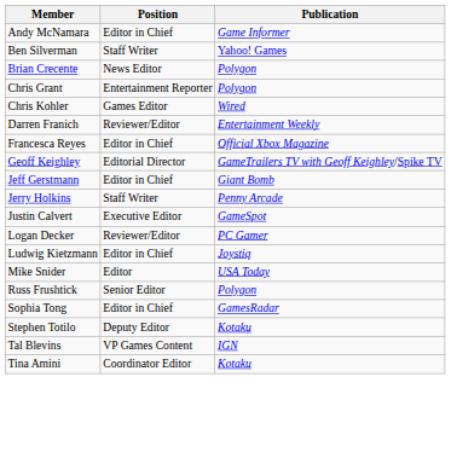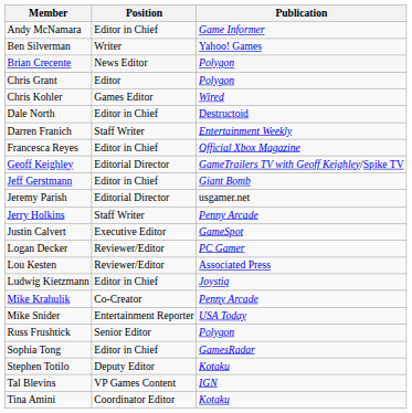 <table class="wikitable">
 <tr>
 <th>Member</th>
 <th>Position</th>
 <th>Publication</th>
 </tr>
 <tr>
 <td>Andy McNamara</td>
 <td>Editor in Chief</td>
 <td><em><a href='#'>Game Informer</a></em></td>
 </tr>
 <tr>
 <td>Ben Silverman</td>
-<td>Staff Writer</td>
+<td>Writer</td>
 <td><a href='#'>Yahoo! Games</a></td>
 </tr>
 <tr>
 <td><a href='#'>Brian Crecente</a></td>
 <td>News Editor</td>
 <td><em><a href='#'>Polygon</a></em></td>
 </tr>
 <tr>
 <td>Chris Grant</td>
-<td>Entertainment Reporter</td>
+<td>Editor</td>
 <td><em><a href='#'>Polygon</a></em></td>
 </tr>
 <tr>
 <td>Chris Kohler</td>
 <td>Games Editor</td>
 <td><em><a href='#'>Wired</a></em></td>
 </tr>
 <tr>
+<td>Dale North</td>
+<td>Editor in Chief</td>
+<td><a href='#'>Destructoid</a></td>
+</tr>
+<tr>
 <td>Darren Franich</td>
-<td>Reviewer/Editor</td>
+<td>Staff Writer</td>
 <td><em><a href='#'>Entertainment Weekly</a></em></td>
 </tr>
 <tr>
 <td>Francesca Reyes</td>
 <td>Editor in Chief</td>
 <td><em><a href='#'>Official Xbox Magazine</a></em></td>
 </tr>
 <tr>
 <td><a href='#'>Geoff Keighley</a></td>
 <td>Editorial Director</td>
 <td><em><a href='#'>GameTrailers TV with Geoff Keighley</a></em>/<a href='#'>Spike TV</a></td>
 </tr>
 <tr>
 <td><a href='#'>Jeff Gerstmann</a></td>
 <td>Editor in Chief</td>
 <td><em><a href='#'>Giant Bomb</a></em></td>
 </tr>
 <tr>
+<td>Jeremy Parish</td>
+<td>Editorial Director</td>
+<td>usgamer.net</td>
+</tr>
+<tr>
 <td><a href='#'>Jerry Holkins</a></td>
 <td>Staff Writer</td>
 <td><em><a href='#'>Penny Arcade</a></em></td>
 </tr>
 <tr>
 <td>Justin Calvert</td>
 <td>Executive Editor</td>
 <td><em><a href='#'>GameSpot</a></em></td>
 </tr>
 <tr>
 <td>Logan Decker</td>
 <td>Reviewer/Editor</td>
 <td><em><a href='#'>PC Gamer</a></em></td>
 </tr>
 <tr>
+<td>Lou Kesten</td>
+<td>Reviewer/Editor</td>
+<td><a href='#'>Associated Press</a></td>
+</tr>
+<tr>
 <td>Ludwig Kietzmann</td>
 <td>Editor in Chief</td>
 <td><em><a href='#'>Joystiq</a></em></td>
 </tr>
 <tr>
+<td><a href='#'>Mike Krahulik</a></td>
+<td>Co-Creator</td>
+<td><em><a href='#'>Penny Arcade</a></em></td>
+</tr>
+<tr>
 <td>Mike Snider</td>
-<td>Editor</td>
+<td>Entertainment Reporter</td>
 <td><em><a href='#'>USA Today</a></em></td>
 </tr>
 <tr>
 <td>Russ Frushtick</td>
 <td>Senior Editor</td>
 <td><em><a href='#'>Polygon</a></em></td>
 </tr>
 <tr>
 <td>Sophia Tong</td>
 <td>Editor in Chief</td>
 <td><em><a href='#'>GamesRadar</a></em></td>
 </tr>
 <tr>
 <td>Stephen Totilo</td>
 <td>Deputy Editor</td>
 <td><em><a href='#'>Kotaku</a></em></td>
 </tr>
 <tr>
 <td>Tal Blevins</td>
 <td>VP Games Content</td>
 <td><em><a href='#'>IGN</a></em></td>
 </tr>
 <tr>
 <td>Tina Amini</td>
 <td>Coordinator Editor</td>
 <td><em><a href='#'>Kotaku</a></em></td>
 </tr>
 </table>
